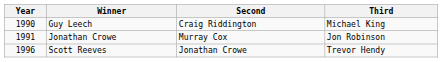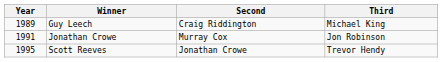 <table class="wikitable" width=700px>
 <tr>
 <th>Year</th>
 <th>Winner</th>
 <th>Second</th>
 <th>Third</th>
 </tr>
 <tr>
-<td style="text-align:center;">1990</td>
+<td style="text-align:center;">1989</td>
 <td>Guy Leech </td>
 <td>Craig Riddington    </td>
 <td>Michael King   </td>
 </tr>
 <tr>
 <td style="text-align:center;">1991</td>
 <td>Jonathan Crowe </td>
 <td>Murray Cox   </td>
 <td>Jon Robinson   </td>
 </tr>
 <tr>
-<td style="text-align:center;">1996</td>
+<td style="text-align:center;">1995</td>
 <td>Scott Reeves </td>
 <td>Jonathan Crowe   </td>
 <td>Trevor Hendy    </td>
 </tr>
 </table>
